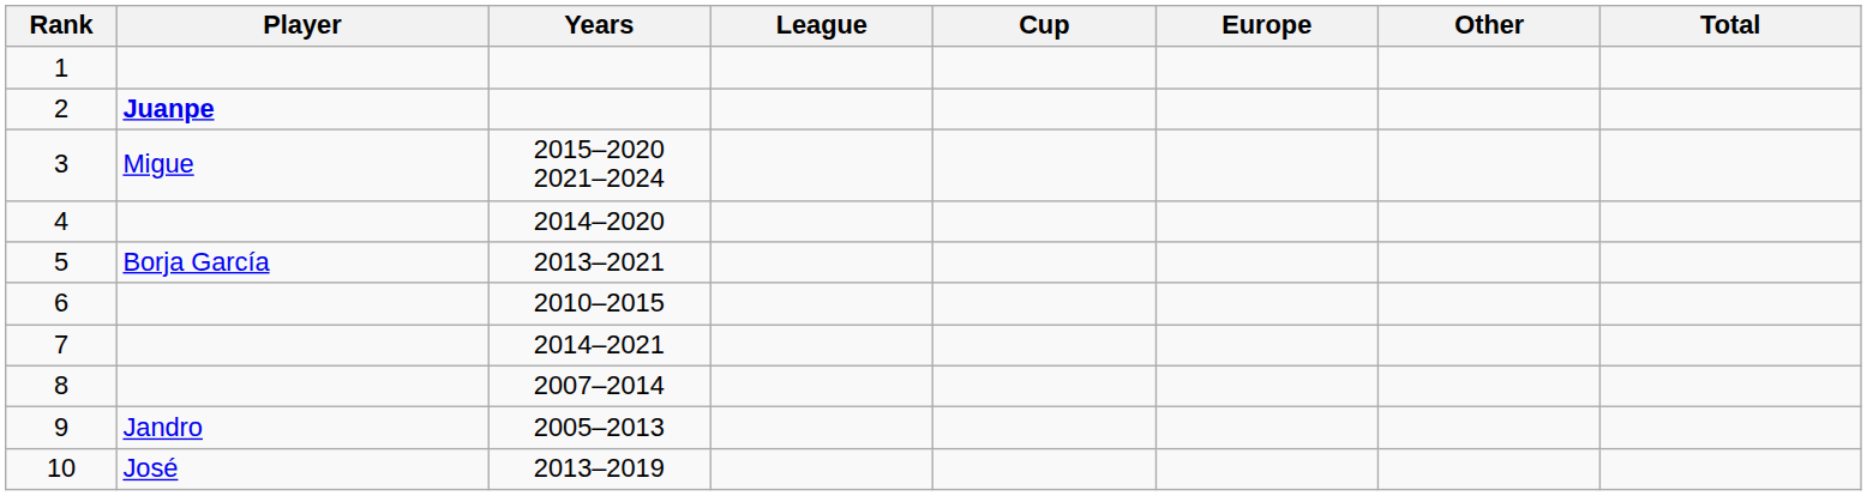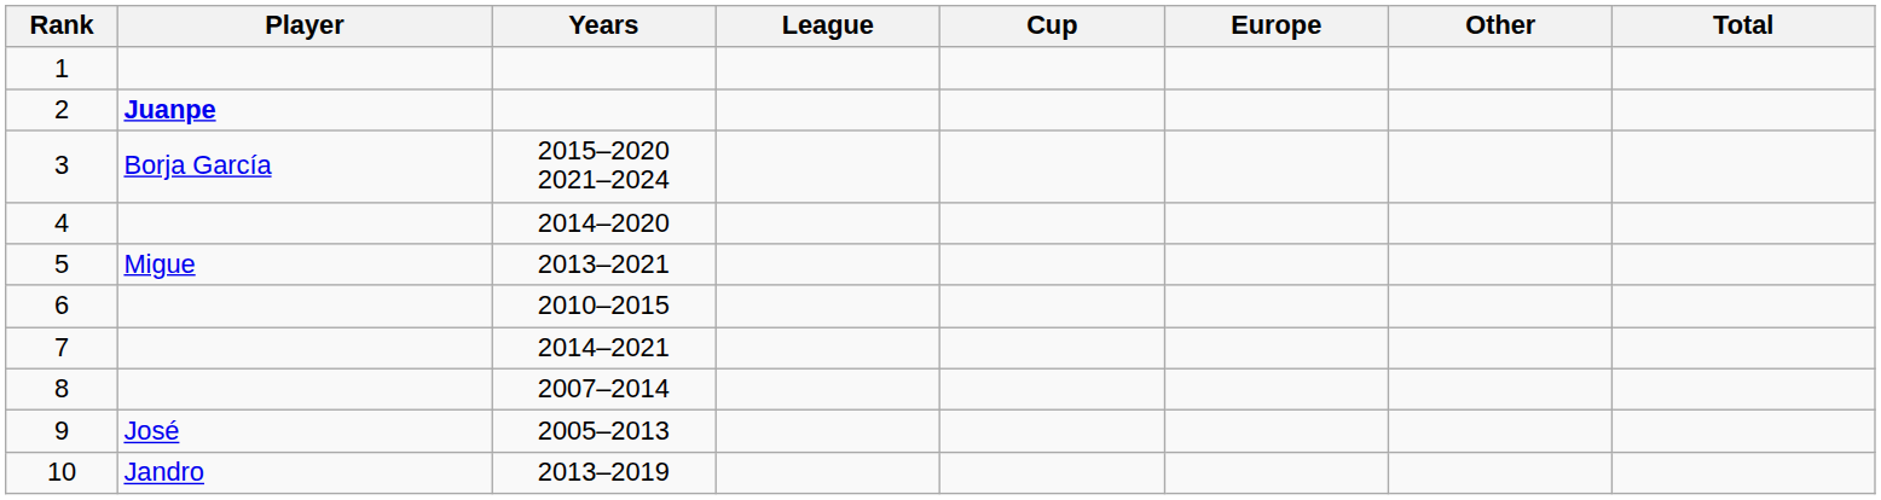 <table class="wikitable sortable" style="text-align:center" width=90%;>
 <tr>
 <th width=6%>Rank</th>
 <th width=20%>Player</th>
 <th width=12%>Years</th>
 <th width=12%>League</th>
 <th width=12%>Cup</th>
 <th width=12%>Europe</th>
 <th width=12%>Other</th>
 <th width=14%>Total</th>
 </tr>
 <tr>
 <td>1</td>
 <td style="text-align:left"> <strong></strong></td>
 <td></td>
 <td></td>
 <td></td>
 <td></td>
 <td></td>
 <td></td>
 </tr>
 <tr>
 <td>2</td>
 <td style="text-align:left"> <strong><a href='#'>Juanpe</a></strong></td>
 <td></td>
 <td></td>
 <td></td>
 <td></td>
 <td></td>
 <td></td>
 </tr>
 <tr>
 <td>3</td>
-<td style="text-align:left"> <a href='#'>Migue</a></td>
+<td style="text-align:left"> <a href='#'>Borja García</a></td>
 <td>2015–2020<br>2021–2024</td>
 <td></td>
 <td></td>
 <td></td>
 <td></td>
 <td></td>
 </tr>
 <tr>
 <td>4</td>
 <td style="text-align:left"> </td>
 <td>2014–2020</td>
 <td></td>
 <td></td>
 <td></td>
 <td></td>
 <td></td>
 </tr>
 <tr>
 <td>5</td>
-<td style="text-align:left"> <a href='#'>Borja García</a></td>
+<td style="text-align:left"> <a href='#'>Migue</a></td>
 <td>2013–2021</td>
 <td></td>
 <td></td>
 <td></td>
 <td></td>
 <td></td>
 </tr>
 <tr>
 <td>6</td>
 <td style="text-align:left"> </td>
 <td>2010–2015</td>
 <td></td>
 <td></td>
 <td></td>
 <td></td>
 <td></td>
 </tr>
 <tr>
 <td>7</td>
 <td style="text-align:left"> </td>
 <td>2014–2021</td>
 <td></td>
 <td></td>
 <td></td>
 <td></td>
 <td></td>
 </tr>
 <tr>
 <td>8</td>
 <td style="text-align:left"> </td>
 <td>2007–2014</td>
 <td></td>
 <td></td>
 <td></td>
 <td></td>
 <td></td>
 </tr>
 <tr>
 <td>9</td>
-<td style="text-align:left"> <a href='#'>Jandro</a></td>
+<td style="text-align:left"> <a href='#'>José</a></td>
 <td>2005–2013</td>
 <td></td>
 <td></td>
 <td></td>
 <td></td>
 <td></td>
 </tr>
 <tr>
 <td>10</td>
-<td style="text-align:left"> <a href='#'>José</a></td>
+<td style="text-align:left"> <a href='#'>Jandro</a></td>
 <td>2013–2019</td>
 <td></td>
 <td></td>
 <td></td>
 <td></td>
 <td></td>
 </tr>
 </table>
